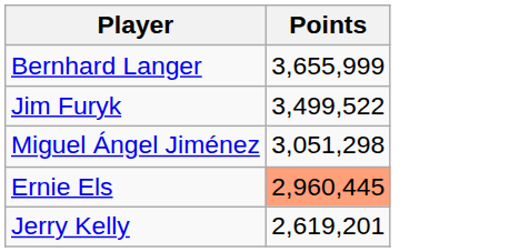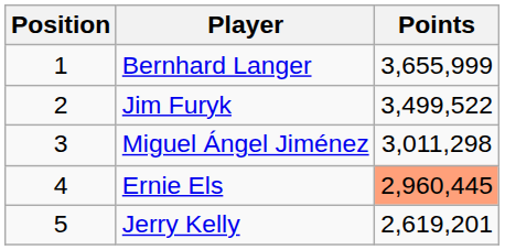 <table class="wikitable">
 <tr>
+<th>Position</th>
 <th>Player</th>
 <th>Points</th>
 </tr>
 <tr>
+<td align=center>1</td>
 <td> <a href='#'>Bernhard Langer</a></td>
 <td align=center>3,655,999</td>
 </tr>
 <tr>
+<td align=center>2</td>
 <td> <a href='#'>Jim Furyk</a></td>
 <td align=center>3,499,522</td>
 </tr>
 <tr>
+<td align=center>3</td>
 <td> <a href='#'>Miguel Ángel Jiménez</a></td>
-<td align=center>3,051,298</td>
+<td align=center>3,011,298</td>
 </tr>
 <tr>
+<td align=center>4</td>
 <td> <a href='#'>Ernie Els</a></td>
 <td align=center style="background: lightsalmon;">2,960,445</td>
 </tr>
 <tr>
+<td align=center>5</td>
 <td> <a href='#'>Jerry Kelly</a></td>
 <td align=center>2,619,201</td>
 </tr>
 </table>
